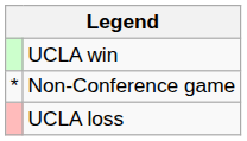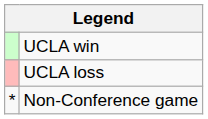 <table class="wikitable" style="font-size:90%">
 <tr>
 <th colspan=2>Legend</th>
 </tr>
 <tr>
 <td style="background:#ccffcc;"> </td>
 <td>UCLA win</td>
 </tr>
 <tr>
+<td style="background:#fbb;"> </td>
+<td>UCLA loss</td>
+</tr>
+<tr>
 <td>*</td>
 <td>Non-Conference game</td>
 </tr>
-<tr>
-<td style="background:#fbb;"> </td>
-<td>UCLA loss</td>
-</tr>
 </table>
